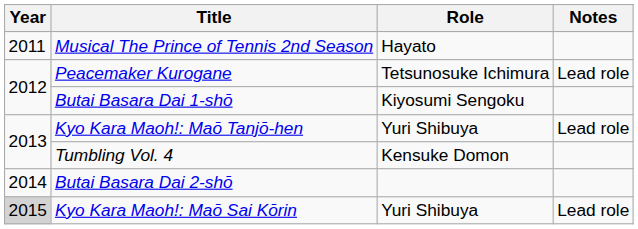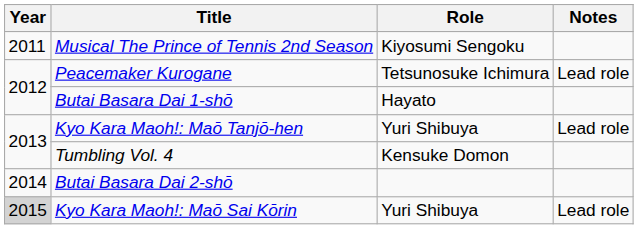 <table class="wikitable">
 <tr>
 <th>Year</th>
 <th>Title</th>
 <th>Role</th>
 <th>Notes</th>
 </tr>
 <tr>
 <td>2011</td>
 <td><em><a href='#'>Musical The Prince of Tennis 2nd Season</a></em></td>
-<td>Hayato</td>
+<td>Kiyosumi Sengoku</td>
 <td></td>
 </tr>
 <tr>
 <td rowspan="2">2012</td>
 <td><em><a href='#'>Peacemaker Kurogane</a></em></td>
 <td>Tetsunosuke Ichimura</td>
 <td>Lead role</td>
 </tr>
 <tr>
 <td><em><a href='#'>Butai Basara Dai 1-shō</a></em></td>
-<td>Kiyosumi Sengoku</td>
+<td>Hayato</td>
 <td></td>
 </tr>
 <tr>
 <td rowspan="2">2013</td>
 <td><em><a href='#'>Kyo Kara Maoh!: Maō Tanjō-hen</a></em></td>
 <td>Yuri Shibuya</td>
 <td>Lead role</td>
 </tr>
 <tr>
 <td><em>Tumbling Vol. 4</em></td>
 <td>Kensuke Domon</td>
 <td></td>
 </tr>
 <tr>
 <td>2014</td>
 <td><em><a href='#'>Butai Basara Dai 2-shō</a></em></td>
 <td></td>
 <td></td>
 </tr>
 <tr>
 <td style="background: lightgrey;">2015</td>
 <td><em><a href='#'>Kyo Kara Maoh!: Maō Sai Kōrin</a></em></td>
 <td>Yuri Shibuya</td>
 <td>Lead role</td>
 </tr>
 </table>
